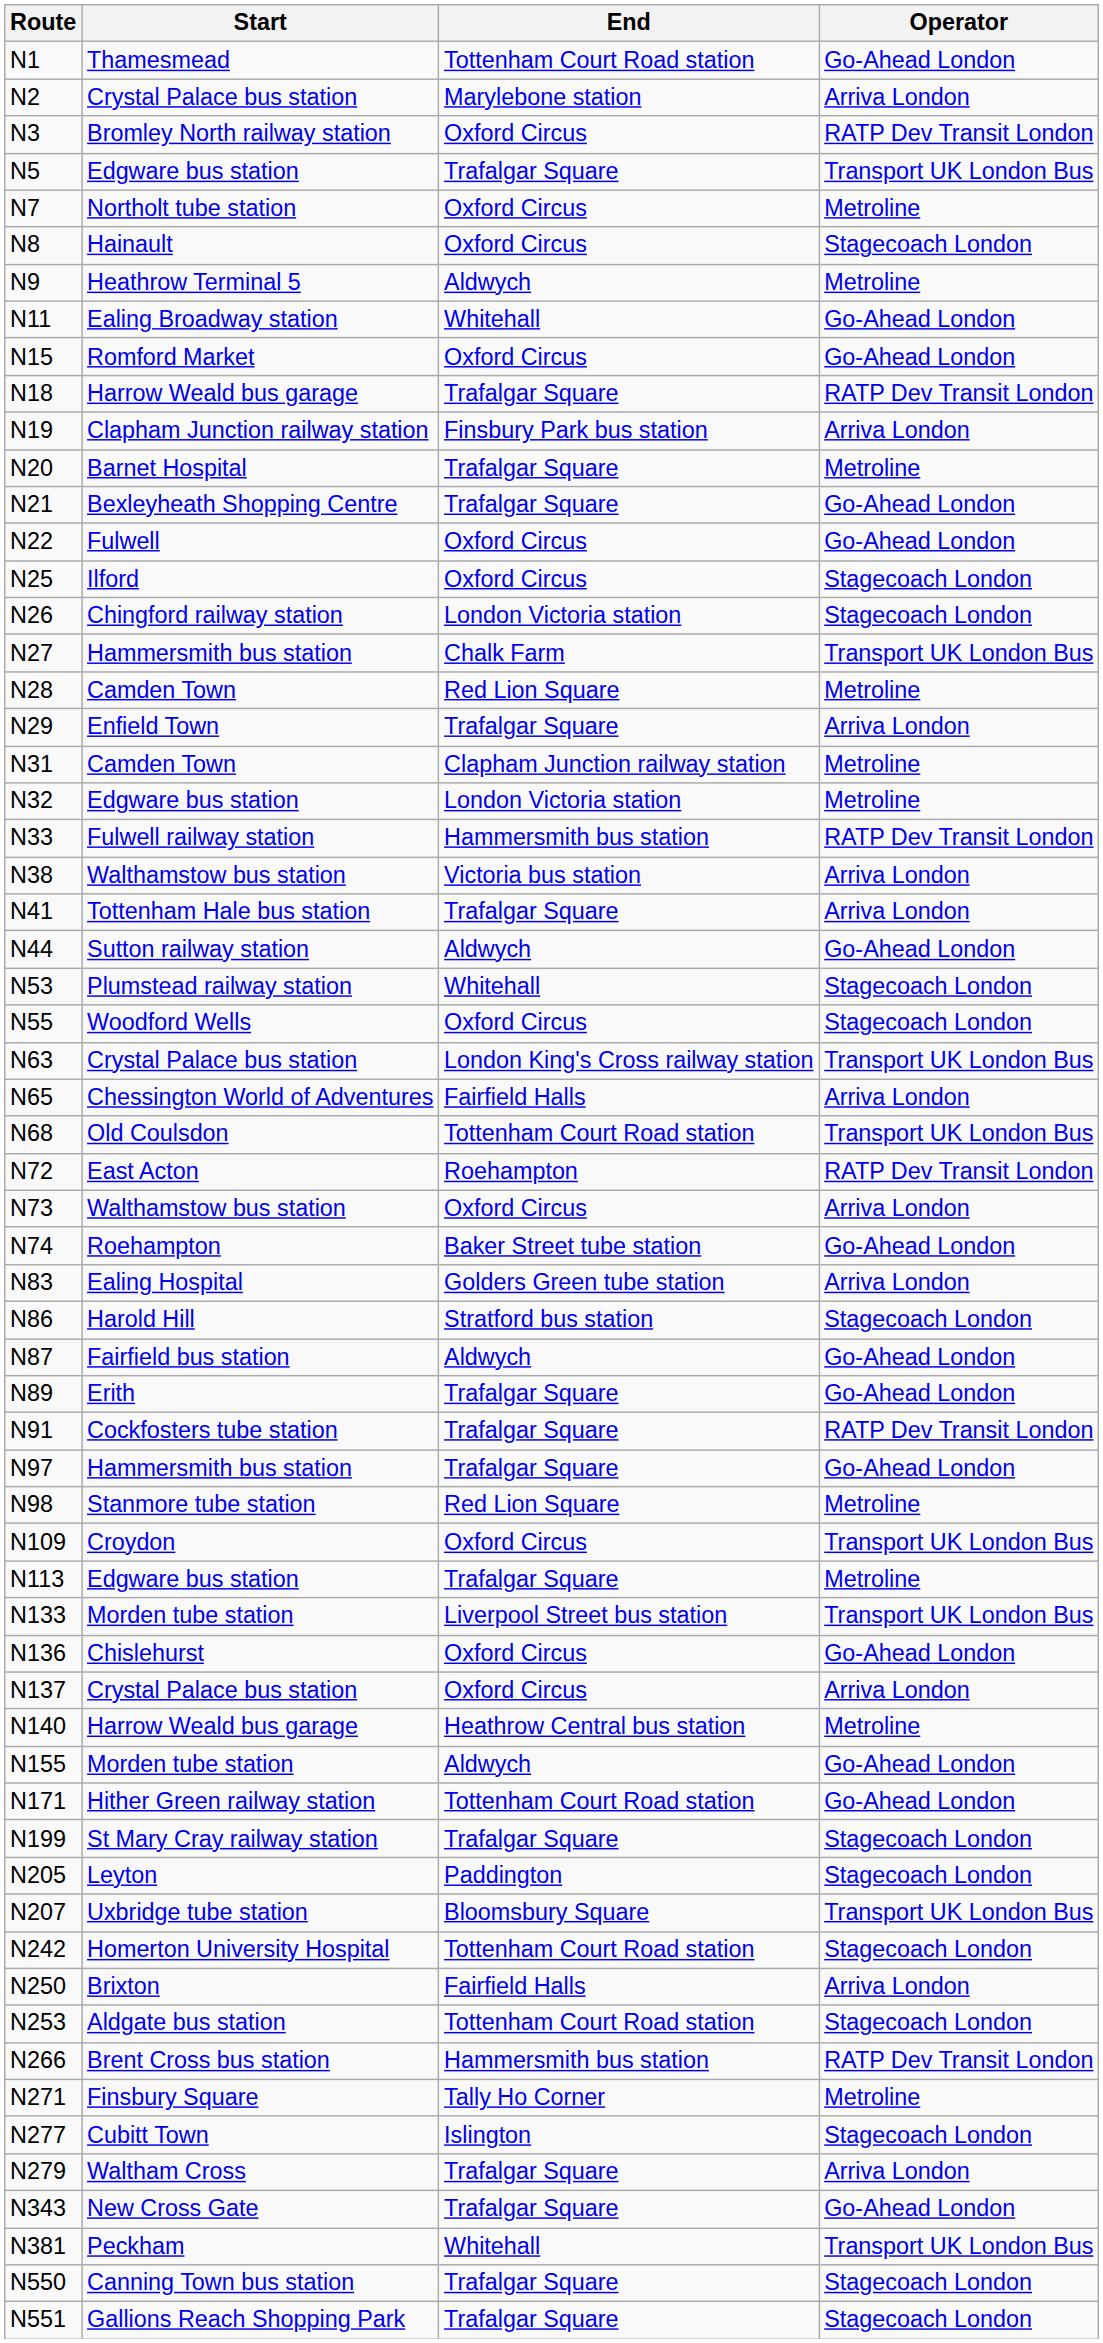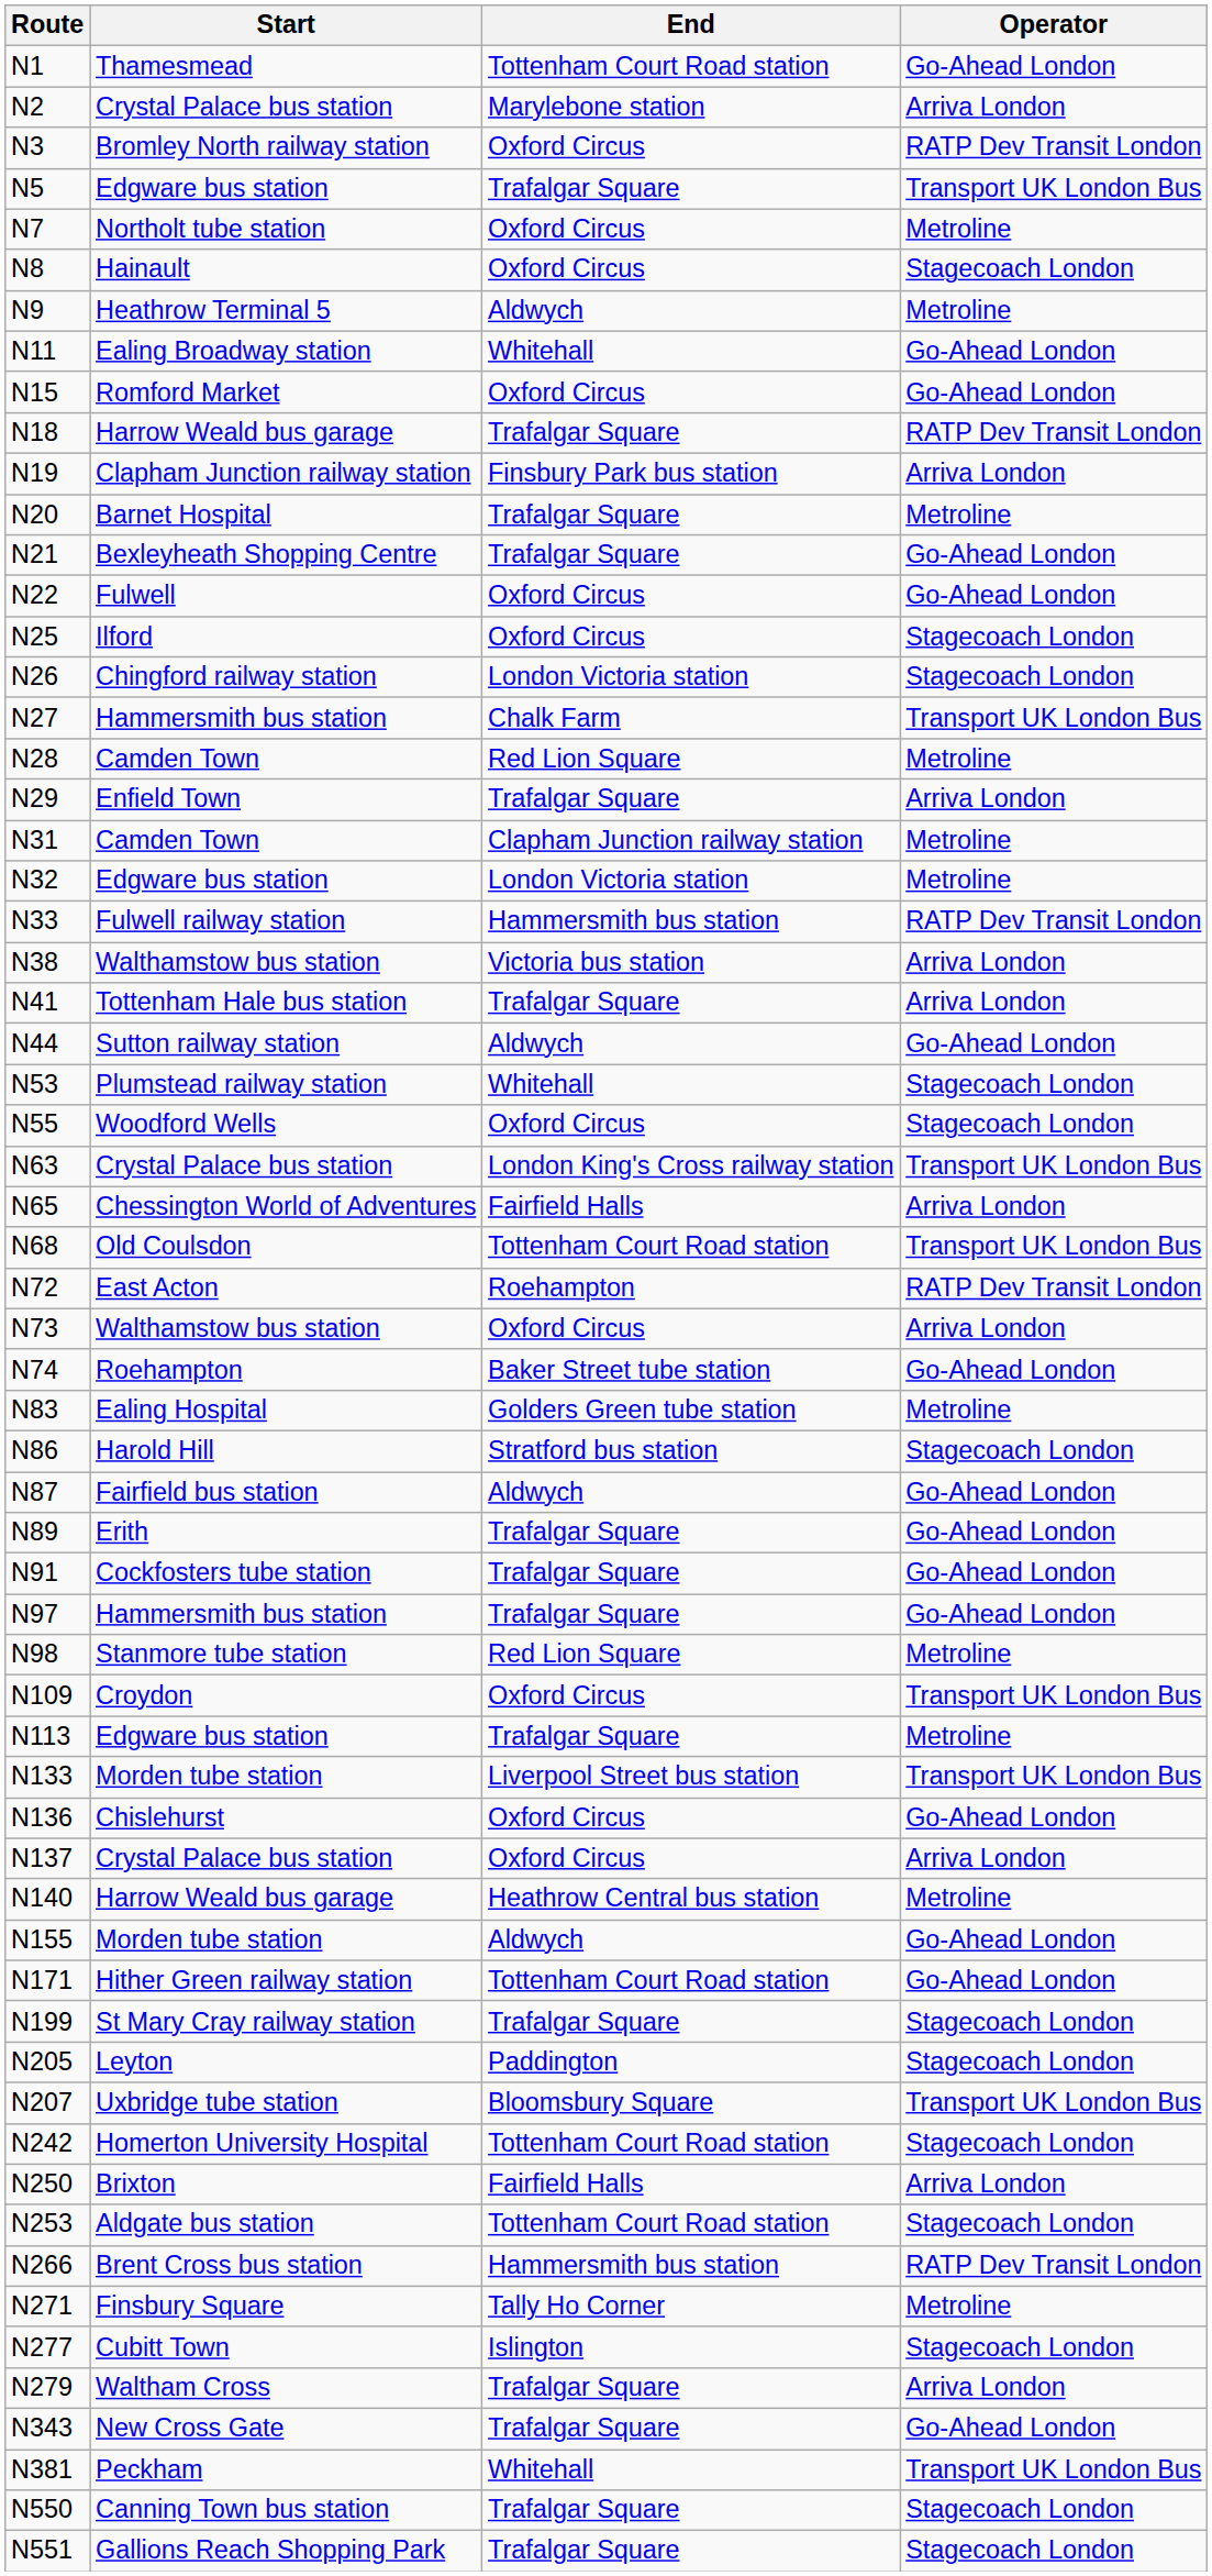 <table class="wikitable sortable">
 <tr>
 <th>Route</th>
 <th>Start</th>
 <th>End</th>
 <th>Operator</th>
 </tr>
 <tr>
 <td>N1</td>
 <td><a href='#'>Thamesmead</a></td>
 <td><a href='#'>Tottenham Court Road station</a></td>
 <td><a href='#'>Go-Ahead London</a></td>
 </tr>
 <tr>
 <td>N2</td>
 <td><a href='#'>Crystal Palace bus station</a></td>
 <td><a href='#'>Marylebone station</a></td>
 <td><a href='#'>Arriva London</a></td>
 </tr>
 <tr>
 <td>N3</td>
 <td><a href='#'>Bromley North railway station</a></td>
 <td><a href='#'>Oxford Circus</a></td>
 <td><a href='#'>RATP Dev Transit London</a></td>
 </tr>
 <tr>
 <td>N5</td>
 <td><a href='#'>Edgware bus station</a></td>
 <td><a href='#'>Trafalgar Square</a></td>
 <td><a href='#'>Transport UK London Bus</a></td>
 </tr>
 <tr>
 <td>N7</td>
 <td><a href='#'>Northolt tube station</a></td>
 <td><a href='#'>Oxford Circus</a></td>
 <td><a href='#'>Metroline</a></td>
 </tr>
 <tr>
 <td>N8</td>
 <td><a href='#'>Hainault</a></td>
 <td><a href='#'>Oxford Circus</a></td>
 <td><a href='#'>Stagecoach London</a></td>
 </tr>
 <tr>
 <td>N9</td>
 <td><a href='#'>Heathrow Terminal 5</a></td>
 <td><a href='#'>Aldwych</a></td>
 <td><a href='#'>Metroline</a></td>
 </tr>
 <tr>
 <td>N11</td>
 <td><a href='#'>Ealing Broadway station</a></td>
 <td><a href='#'>Whitehall</a></td>
 <td><a href='#'>Go-Ahead London</a></td>
 </tr>
 <tr>
 <td>N15</td>
 <td><a href='#'>Romford Market</a></td>
 <td><a href='#'>Oxford Circus</a></td>
 <td><a href='#'>Go-Ahead London</a></td>
 </tr>
 <tr>
 <td>N18</td>
 <td><a href='#'>Harrow Weald bus garage</a></td>
 <td><a href='#'>Trafalgar Square</a></td>
 <td><a href='#'>RATP Dev Transit London</a></td>
 </tr>
 <tr>
 <td>N19</td>
 <td><a href='#'>Clapham Junction railway station</a></td>
 <td><a href='#'>Finsbury Park bus station</a></td>
 <td><a href='#'>Arriva London</a></td>
 </tr>
 <tr>
 <td>N20</td>
 <td><a href='#'>Barnet Hospital</a></td>
 <td><a href='#'>Trafalgar Square</a></td>
 <td><a href='#'>Metroline</a></td>
 </tr>
 <tr>
 <td>N21</td>
 <td><a href='#'>Bexleyheath Shopping Centre</a></td>
 <td><a href='#'>Trafalgar Square</a></td>
 <td><a href='#'>Go-Ahead London</a></td>
 </tr>
 <tr>
 <td>N22</td>
 <td><a href='#'>Fulwell</a></td>
 <td><a href='#'>Oxford Circus</a></td>
 <td><a href='#'>Go-Ahead London</a></td>
 </tr>
 <tr>
 <td>N25</td>
 <td><a href='#'>Ilford</a></td>
 <td><a href='#'>Oxford Circus</a></td>
 <td><a href='#'>Stagecoach London</a></td>
 </tr>
 <tr>
 <td>N26</td>
 <td><a href='#'>Chingford railway station</a></td>
 <td><a href='#'>London Victoria station</a></td>
 <td><a href='#'>Stagecoach London</a></td>
 </tr>
 <tr>
 <td>N27</td>
 <td><a href='#'>Hammersmith bus station</a></td>
 <td><a href='#'>Chalk Farm</a></td>
 <td><a href='#'>Transport UK London Bus</a></td>
 </tr>
 <tr>
 <td>N28</td>
 <td><a href='#'>Camden Town</a></td>
 <td><a href='#'>Red Lion Square</a></td>
 <td><a href='#'>Metroline</a></td>
 </tr>
 <tr>
 <td>N29</td>
 <td><a href='#'>Enfield Town</a></td>
 <td><a href='#'>Trafalgar Square</a></td>
 <td><a href='#'>Arriva London</a></td>
 </tr>
 <tr>
 <td>N31</td>
 <td><a href='#'>Camden Town</a></td>
 <td><a href='#'>Clapham Junction railway station</a></td>
 <td><a href='#'>Metroline</a></td>
 </tr>
 <tr>
 <td>N32</td>
 <td><a href='#'>Edgware bus station</a></td>
 <td><a href='#'>London Victoria station</a></td>
 <td><a href='#'>Metroline</a></td>
 </tr>
 <tr>
 <td>N33</td>
 <td><a href='#'>Fulwell railway station</a></td>
 <td><a href='#'>Hammersmith bus station</a></td>
 <td><a href='#'>RATP Dev Transit London</a></td>
 </tr>
 <tr>
 <td>N38</td>
 <td><a href='#'>Walthamstow bus station</a></td>
 <td><a href='#'>Victoria bus station</a></td>
 <td><a href='#'>Arriva London</a></td>
 </tr>
 <tr>
 <td>N41</td>
 <td><a href='#'>Tottenham Hale bus station</a></td>
 <td><a href='#'>Trafalgar Square</a></td>
 <td><a href='#'>Arriva London</a></td>
 </tr>
 <tr>
 <td>N44</td>
 <td><a href='#'>Sutton railway station</a></td>
 <td><a href='#'>Aldwych</a></td>
 <td><a href='#'>Go-Ahead London</a></td>
 </tr>
 <tr>
 <td>N53</td>
 <td><a href='#'>Plumstead railway station</a></td>
 <td><a href='#'>Whitehall</a></td>
 <td><a href='#'>Stagecoach London</a></td>
 </tr>
 <tr>
 <td>N55</td>
 <td><a href='#'>Woodford Wells</a></td>
 <td><a href='#'>Oxford Circus</a></td>
 <td><a href='#'>Stagecoach London</a></td>
 </tr>
 <tr>
 <td>N63</td>
 <td><a href='#'>Crystal Palace bus station</a></td>
 <td><a href='#'>London King's Cross railway station</a></td>
 <td><a href='#'>Transport UK London Bus</a></td>
 </tr>
 <tr>
 <td>N65</td>
 <td><a href='#'>Chessington World of Adventures</a></td>
 <td><a href='#'>Fairfield Halls</a></td>
 <td><a href='#'>Arriva London</a></td>
 </tr>
 <tr>
 <td>N68</td>
 <td><a href='#'>Old Coulsdon</a></td>
 <td><a href='#'>Tottenham Court Road station</a></td>
 <td><a href='#'>Transport UK London Bus</a></td>
 </tr>
 <tr>
 <td>N72</td>
 <td><a href='#'>East Acton</a></td>
 <td><a href='#'>Roehampton</a></td>
 <td><a href='#'>RATP Dev Transit London</a></td>
 </tr>
 <tr>
 <td>N73</td>
 <td><a href='#'>Walthamstow bus station</a></td>
 <td><a href='#'>Oxford Circus</a></td>
 <td><a href='#'>Arriva London</a></td>
 </tr>
 <tr>
 <td>N74</td>
 <td><a href='#'>Roehampton</a></td>
 <td><a href='#'>Baker Street tube station</a></td>
 <td><a href='#'>Go-Ahead London</a></td>
 </tr>
 <tr>
 <td>N83</td>
 <td><a href='#'>Ealing Hospital</a></td>
 <td><a href='#'>Golders Green tube station</a></td>
-<td><a href='#'>Arriva London</a></td>
+<td><a href='#'>Metroline</a></td>
 </tr>
 <tr>
 <td>N86</td>
 <td><a href='#'>Harold Hill</a></td>
 <td><a href='#'>Stratford bus station</a></td>
 <td><a href='#'>Stagecoach London</a></td>
 </tr>
 <tr>
 <td>N87</td>
 <td><a href='#'>Fairfield bus station</a></td>
 <td><a href='#'>Aldwych</a></td>
 <td><a href='#'>Go-Ahead London</a></td>
 </tr>
 <tr>
 <td>N89</td>
 <td><a href='#'>Erith</a></td>
 <td><a href='#'>Trafalgar Square</a></td>
 <td><a href='#'>Go-Ahead London</a></td>
 </tr>
 <tr>
 <td>N91</td>
 <td><a href='#'>Cockfosters tube station</a></td>
 <td><a href='#'>Trafalgar Square</a></td>
-<td><a href='#'>RATP Dev Transit London</a></td>
+<td><a href='#'>Go-Ahead London</a></td>
 </tr>
 <tr>
 <td>N97</td>
 <td><a href='#'>Hammersmith bus station</a></td>
 <td><a href='#'>Trafalgar Square</a></td>
 <td><a href='#'>Go-Ahead London</a></td>
 </tr>
 <tr>
 <td>N98</td>
 <td><a href='#'>Stanmore tube station</a></td>
 <td><a href='#'>Red Lion Square</a></td>
 <td><a href='#'>Metroline</a></td>
 </tr>
 <tr>
 <td>N109</td>
 <td><a href='#'>Croydon</a></td>
 <td><a href='#'>Oxford Circus</a></td>
 <td><a href='#'>Transport UK London Bus</a></td>
 </tr>
 <tr>
 <td>N113</td>
 <td><a href='#'>Edgware bus station</a></td>
 <td><a href='#'>Trafalgar Square</a></td>
 <td><a href='#'>Metroline</a></td>
 </tr>
 <tr>
 <td>N133</td>
 <td><a href='#'>Morden tube station</a></td>
 <td><a href='#'>Liverpool Street bus station</a></td>
 <td><a href='#'>Transport UK London Bus</a></td>
 </tr>
 <tr>
 <td>N136</td>
 <td><a href='#'>Chislehurst</a></td>
 <td><a href='#'>Oxford Circus</a></td>
 <td><a href='#'>Go-Ahead London</a></td>
 </tr>
 <tr>
 <td>N137</td>
 <td><a href='#'>Crystal Palace bus station</a></td>
 <td><a href='#'>Oxford Circus</a></td>
 <td><a href='#'>Arriva London</a></td>
 </tr>
 <tr>
 <td>N140</td>
 <td><a href='#'>Harrow Weald bus garage</a></td>
 <td><a href='#'>Heathrow Central bus station</a></td>
 <td><a href='#'>Metroline</a></td>
 </tr>
 <tr>
 <td>N155</td>
 <td><a href='#'>Morden tube station</a></td>
 <td><a href='#'>Aldwych</a></td>
 <td><a href='#'>Go-Ahead London</a></td>
 </tr>
 <tr>
 <td>N171</td>
 <td><a href='#'>Hither Green railway station</a></td>
 <td><a href='#'>Tottenham Court Road station</a></td>
 <td><a href='#'>Go-Ahead London</a></td>
 </tr>
 <tr>
 <td>N199</td>
 <td><a href='#'>St Mary Cray railway station</a></td>
 <td><a href='#'>Trafalgar Square</a></td>
 <td><a href='#'>Stagecoach London</a></td>
 </tr>
 <tr>
 <td>N205</td>
 <td><a href='#'>Leyton</a></td>
 <td><a href='#'>Paddington</a></td>
 <td><a href='#'>Stagecoach London</a></td>
 </tr>
 <tr>
 <td>N207</td>
 <td><a href='#'>Uxbridge tube station</a></td>
 <td><a href='#'>Bloomsbury Square</a></td>
 <td><a href='#'>Transport UK London Bus</a></td>
 </tr>
 <tr>
 <td>N242</td>
 <td><a href='#'>Homerton University Hospital</a></td>
 <td><a href='#'>Tottenham Court Road station</a></td>
 <td><a href='#'>Stagecoach London</a></td>
 </tr>
 <tr>
 <td>N250</td>
 <td><a href='#'>Brixton</a></td>
 <td><a href='#'>Fairfield Halls</a></td>
 <td><a href='#'>Arriva London</a></td>
 </tr>
 <tr>
 <td>N253</td>
 <td><a href='#'>Aldgate bus station</a></td>
 <td><a href='#'>Tottenham Court Road station</a></td>
 <td><a href='#'>Stagecoach London</a></td>
 </tr>
 <tr>
 <td>N266</td>
 <td><a href='#'>Brent Cross bus station</a></td>
 <td><a href='#'>Hammersmith bus station</a></td>
 <td><a href='#'>RATP Dev Transit London</a></td>
 </tr>
 <tr>
 <td>N271</td>
 <td><a href='#'>Finsbury Square</a></td>
 <td><a href='#'>Tally Ho Corner</a></td>
 <td><a href='#'>Metroline</a></td>
 </tr>
 <tr>
 <td>N277</td>
 <td><a href='#'>Cubitt Town</a></td>
 <td><a href='#'>Islington</a></td>
 <td><a href='#'>Stagecoach London</a></td>
 </tr>
 <tr>
 <td>N279</td>
 <td><a href='#'>Waltham Cross</a></td>
 <td><a href='#'>Trafalgar Square</a></td>
 <td><a href='#'>Arriva London</a></td>
 </tr>
 <tr>
 <td>N343</td>
 <td><a href='#'>New Cross Gate</a></td>
 <td><a href='#'>Trafalgar Square</a></td>
 <td><a href='#'>Go-Ahead London</a></td>
 </tr>
 <tr>
 <td>N381</td>
 <td><a href='#'>Peckham</a></td>
 <td><a href='#'>Whitehall</a></td>
 <td><a href='#'>Transport UK London Bus</a></td>
 </tr>
 <tr>
 <td>N550</td>
 <td><a href='#'>Canning Town bus station</a></td>
 <td><a href='#'>Trafalgar Square</a></td>
 <td><a href='#'>Stagecoach London</a></td>
 </tr>
 <tr>
 <td>N551</td>
 <td><a href='#'>Gallions Reach Shopping Park</a></td>
 <td><a href='#'>Trafalgar Square</a></td>
 <td><a href='#'>Stagecoach London</a></td>
 </tr>
 </table>
